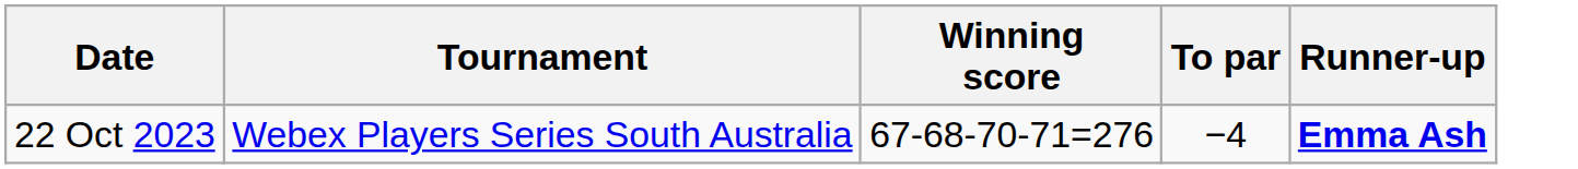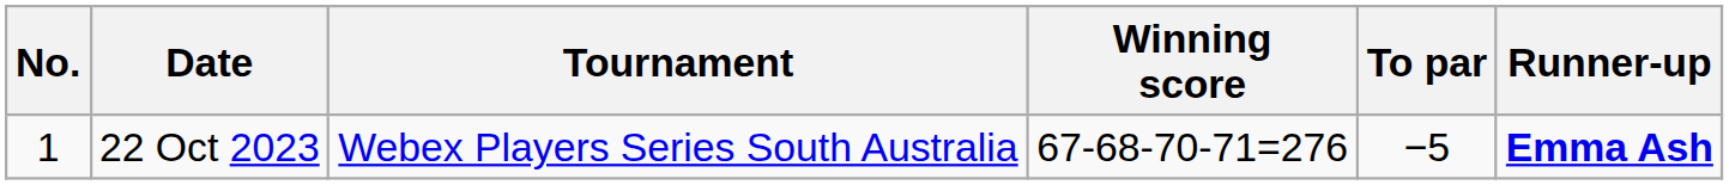 <table class="wikitable" style="font-size:95%;">
 <tr>
+<th>No.</th>
 <th>Date</th>
 <th>Tournament</th>
 <th>Winning<br>score</th>
 <th>To par</th>
 <th>Runner-up</th>
 </tr>
 <tr>
+<td align=center>1</td>
 <td align=right>22 Oct <a href='#'>2023</a></td>
 <td><a href='#'>Webex Players Series South Australia</a></td>
 <td align=right>67-68-70-71=276</td>
-<td align=center>−4</td>
+<td align=center>−5</td>
 <td><strong> <a href='#'>Emma Ash</a></strong></td>
 </tr>
 </table>
